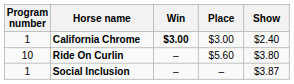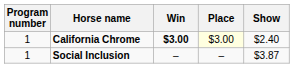 <table class="wikitable sortable" style="font-size:90%">
 <tr>
 <th width="48px">Program <br> number</th>
 <th width="140px">Horse name</th>
 <th width="58px">Win</th>
 <th width="58px">Place</th>
 <th width="58px">Show</th>
 </tr>
 <tr>
 <td align=center>1</td>
 <td><strong>California Chrome</strong></td>
 <td align=center><strong>$3.00</strong></td>
-<td align=center>$3.00</td>
+<td align=center style="background: lightyellow;">$3.00</td>
 <td align=center>$2.40</td>
-</tr>
-<tr>
-<td align=center>10</td>
-<td><strong>Ride On Curlin</strong></td>
-<td align=center>–</td>
-<td align=center>$5.60</td>
-<td align=center>$3.80</td>
 </tr>
 <tr>
 <td align=center>1</td>
 <td><strong>Social Inclusion</strong></td>
 <td align=center>–</td>
 <td align=center>–</td>
 <td align=center>$3.87</td>
 </tr>
 </table>
